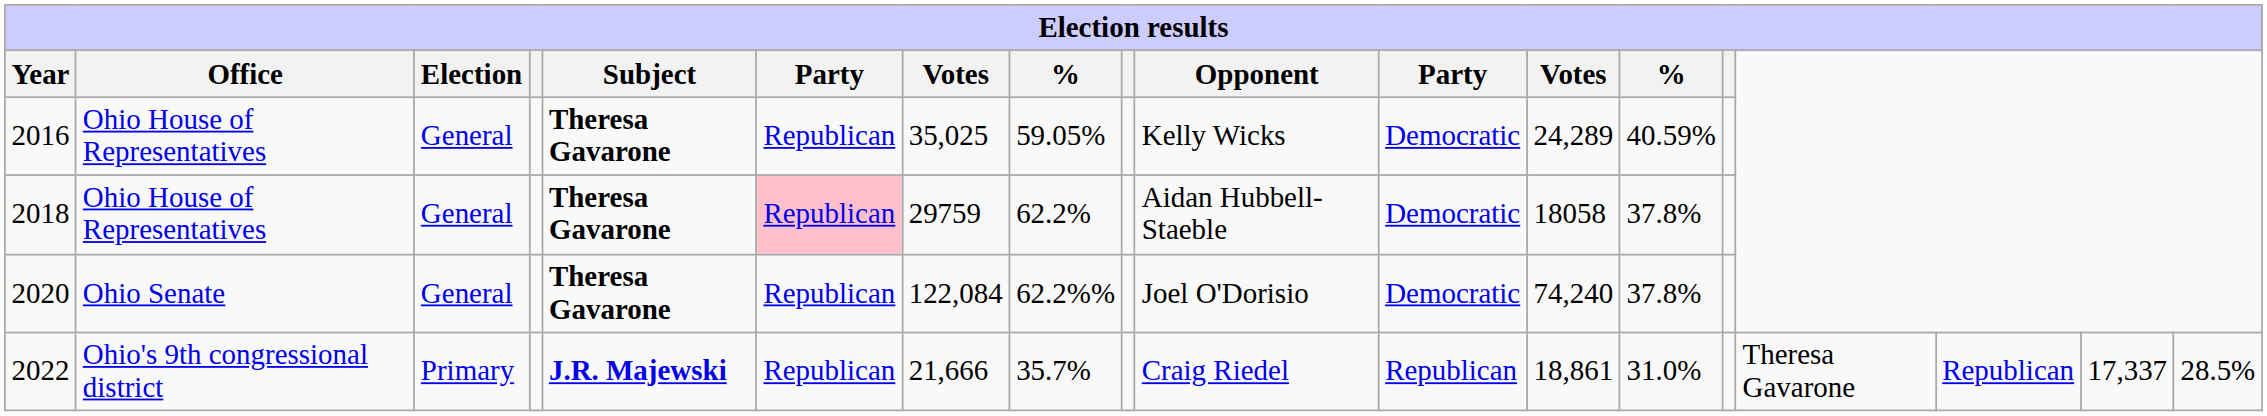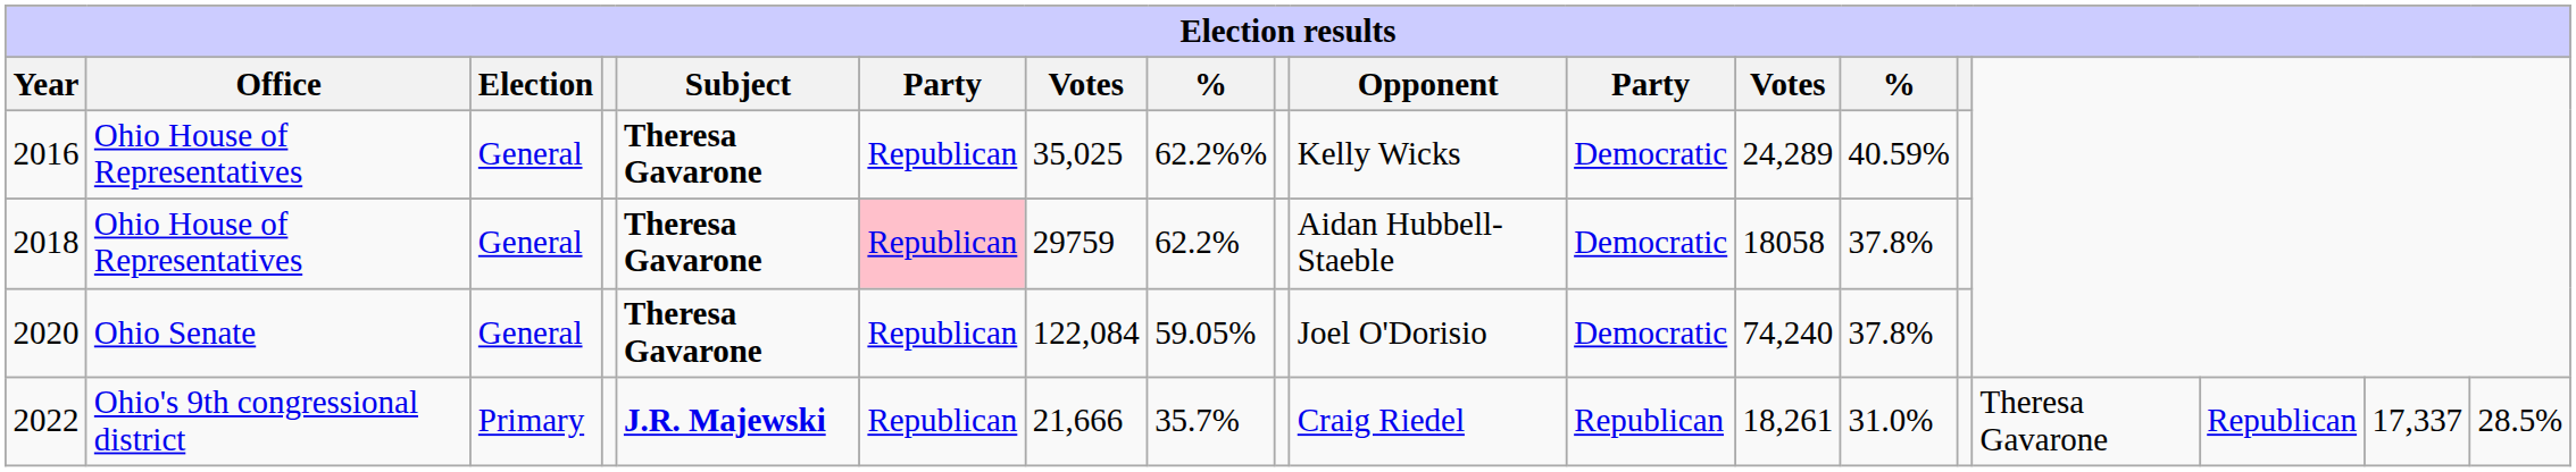 <table class="wikitable collapsible">
 <tr bgcolor=#cccccc>
 <th colspan=19 style="background: #ccccff;">Election results</th>
 </tr>
 <tr>
 <th>Year</th>
 <th>Office</th>
 <th>Election</th>
 <th></th>
 <th>Subject</th>
 <th>Party</th>
 <th>Votes</th>
 <th>%</th>
 <th></th>
 <th>Opponent</th>
 <th>Party</th>
 <th>Votes</th>
 <th>%</th>
 <th></th>
 </tr>
 <tr>
 <td>2016</td>
 <td><a href='#'>Ohio House of Representatives</a></td>
 <td><a href='#'>General</a></td>
 <td></td>
 <td><strong>Theresa Gavarone</strong></td>
 <td><a href='#'>Republican</a></td>
 <td>35,025</td>
-<td>59.05%</td>
+<td>62.2%%</td>
 <td></td>
 <td>Kelly Wicks</td>
 <td><a href='#'>Democratic</a></td>
 <td>24,289</td>
 <td>40.59%</td>
 <td></td>
 </tr>
 <tr>
 <td>2018</td>
 <td><a href='#'>Ohio House of Representatives</a></td>
 <td><a href='#'>General</a></td>
 <td></td>
 <td><strong>Theresa Gavarone</strong></td>
 <td style="background: pink;"><a href='#'>Republican</a></td>
 <td>29759</td>
 <td>62.2%</td>
 <td></td>
 <td>Aidan Hubbell-Staeble</td>
 <td><a href='#'>Democratic</a></td>
 <td>18058</td>
 <td>37.8%</td>
 <td></td>
 </tr>
 <tr>
 <td>2020</td>
 <td><a href='#'>Ohio Senate</a></td>
 <td><a href='#'>General</a></td>
 <td></td>
 <td><strong>Theresa Gavarone</strong></td>
 <td><a href='#'>Republican</a></td>
 <td>122,084</td>
-<td>62.2%%</td>
+<td>59.05%</td>
 <td></td>
 <td>Joel O'Dorisio</td>
 <td><a href='#'>Democratic</a></td>
 <td>74,240</td>
 <td>37.8%</td>
 <td></td>
 </tr>
 <tr>
 <td>2022</td>
 <td><a href='#'>Ohio's 9th congressional district</a></td>
 <td><a href='#'>Primary</a></td>
 <td></td>
 <td><strong><a href='#'>J.R. Majewski</a></strong></td>
 <td><a href='#'>Republican</a></td>
 <td>21,666</td>
 <td>35.7%</td>
 <td></td>
 <td><a href='#'>Craig Riedel</a></td>
 <td><a href='#'>Republican</a></td>
-<td>18,861</td>
+<td>18,261</td>
 <td>31.0%</td>
 <td></td>
 <td>Theresa Gavarone</td>
 <td><a href='#'>Republican</a></td>
 <td>17,337</td>
 <td>28.5%</td>
 </tr>
 </table>
